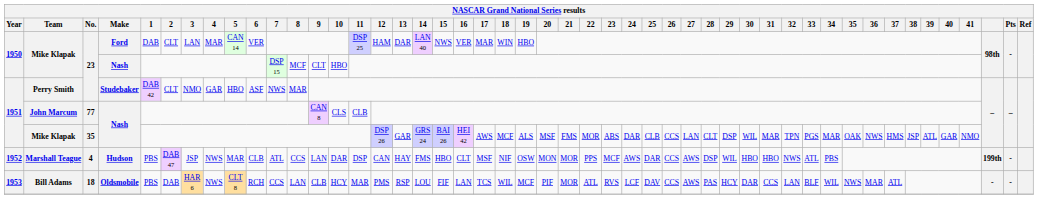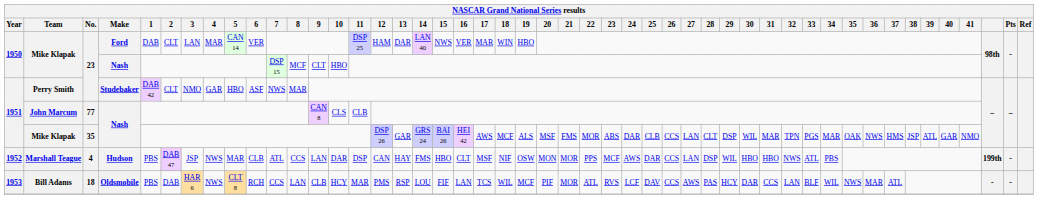 <table class="wikitable" style="text-align:center; font-size:75%">
 <tr>
 <th colspan=57><a href='#'>NASCAR Grand National Series</a> results</th>
 </tr>
 <tr>
 <th>Year</th>
 <th>Team</th>
 <th>No.</th>
 <th>Make</th>
 <th>1</th>
 <th>2</th>
 <th>3</th>
 <th>4</th>
 <th>5</th>
 <th>6</th>
 <th>7</th>
 <th>8</th>
 <th>9</th>
 <th>10</th>
 <th>11</th>
 <th>12</th>
 <th>13</th>
 <th>14</th>
 <th>15</th>
 <th>16</th>
 <th>17</th>
 <th>18</th>
 <th>19</th>
 <th>20</th>
 <th>21</th>
 <th>22</th>
 <th>23</th>
 <th>24</th>
 <th>25</th>
 <th>26</th>
 <th>27</th>
 <th>28</th>
 <th>29</th>
 <th>30</th>
 <th>31</th>
 <th>32</th>
 <th>33</th>
 <th>34</th>
 <th>35</th>
 <th>36</th>
 <th>37</th>
 <th>38</th>
 <th>39</th>
 <th>40</th>
 <th>41</th>
 <th></th>
 <th>Pts</th>
 <th>Ref</th>
 </tr>
 <tr>
 <th rowspan=2><a href='#'>1950</a></th>
 <th rowspan=2>Mike Klapak</th>
 <th rowspan=3>23</th>
 <th><a href='#'>Ford</a></th>
 <td><a href='#'>DAB</a></td>
 <td><a href='#'>CLT</a></td>
 <td><a href='#'>LAN</a></td>
 <td><a href='#'>MAR</a></td>
 <td style="background:#DFFFDF;"><a href='#'>CAN</a><br><small>14</small></td>
 <td><a href='#'>VER</a></td>
 <td colspan=4></td>
 <td style="background:#CFCFFF;"><a href='#'>DSP</a><br><small>25</small></td>
 <td><a href='#'>HAM</a></td>
 <td><a href='#'>DAR</a></td>
 <td style="background:#EFCFFF;"><a href='#'>LAN</a> <br><small>40</small></td>
 <td><a href='#'>NWS</a></td>
 <td><a href='#'>VER</a></td>
 <td><a href='#'>MAR</a></td>
 <td><a href='#'>WIN</a></td>
 <td><a href='#'>HBO</a></td>
 <td colspan=22></td>
 <th rowspan=2>98th</th>
 <th rowspan=2>-</th>
 <th rowspan=2></th>
 </tr>
 <tr>
 <th><a href='#'>Nash</a></th>
 <td colspan=6></td>
 <td style="background:#DFFFDF;"><a href='#'>DSP</a><br><small>15</small></td>
 <td><a href='#'>MCF</a></td>
 <td><a href='#'>CLT</a></td>
 <td><a href='#'>HBO</a></td>
 <td colspan=31></td>
 </tr>
 <tr>
 <th rowspan=3><a href='#'>1951</a></th>
 <th>Perry Smith</th>
 <th><a href='#'>Studebaker</a></th>
 <td style="background:#EFCFFF;"><a href='#'>DAB</a><br><small>42</small></td>
 <td><a href='#'>CLT</a></td>
 <td><a href='#'>NMO</a></td>
 <td><a href='#'>GAR</a></td>
 <td><a href='#'>HBO</a></td>
 <td><a href='#'>ASF</a></td>
 <td><a href='#'>NWS</a></td>
 <td><a href='#'>MAR</a></td>
 <td colspan=33></td>
 <th rowspan=3>–</th>
 <th rowspan=3>–</th>
 <th rowspan=3></th>
 </tr>
 <tr>
 <th><a href='#'>John Marcum</a></th>
 <th>77</th>
 <th rowspan=2><a href='#'>Nash</a></th>
 <td colspan=8></td>
 <td style="background:#EFCFFF;"><a href='#'>CAN</a> <br><small>8</small></td>
 <td><a href='#'>CLS</a></td>
 <td><a href='#'>CLB</a></td>
 <td colspan=30></td>
 </tr>
 <tr>
 <th>Mike Klapak</th>
 <th>35</th>
 <td colspan=11></td>
 <td style="background:#CFCFFF;"><a href='#'>DSP</a><br><small>26</small></td>
 <td><a href='#'>GAR</a></td>
 <td style="background:#CFCFFF;"><a href='#'>GRS</a><br><small>24</small></td>
 <td style="background:#CFCFFF;"><a href='#'>BAI</a><br><small>26</small></td>
 <td style="background:#EFCFFF;"><a href='#'>HEI</a><br><small>42</small></td>
 <td><a href='#'>AWS</a></td>
 <td><a href='#'>MCF</a></td>
 <td><a href='#'>ALS</a></td>
 <td><a href='#'>MSF</a></td>
 <td><a href='#'>FMS</a></td>
 <td><a href='#'>MOR</a></td>
 <td><a href='#'>ABS</a></td>
 <td><a href='#'>DAR</a></td>
 <td><a href='#'>CLB</a></td>
 <td><a href='#'>CCS</a></td>
 <td><a href='#'>LAN</a></td>
 <td><a href='#'>CLT</a></td>
 <td><a href='#'>DSP</a></td>
 <td><a href='#'>WIL</a></td>
 <td><a href='#'>MAR</a></td>
 <td><a href='#'>TPN</a></td>
 <td><a href='#'>PGS</a></td>
 <td><a href='#'>MAR</a></td>
 <td><a href='#'>OAK</a></td>
 <td><a href='#'>NWS</a></td>
 <td><a href='#'>HMS</a></td>
 <td><a href='#'>JSP</a></td>
 <td><a href='#'>ATL</a></td>
 <td><a href='#'>GAR</a></td>
 <td><a href='#'>NMO</a></td>
 </tr>
 <tr>
 <th><a href='#'>1952</a></th>
 <th><a href='#'>Marshall Teague</a></th>
 <th>4</th>
 <th><a href='#'>Hudson</a></th>
 <td><a href='#'>PBS</a></td>
 <td style="background:#EFCFFF;"><a href='#'>DAB</a><br><small>47</small></td>
 <td><a href='#'>JSP</a></td>
 <td><a href='#'>NWS</a></td>
 <td><a href='#'>MAR</a></td>
 <td><a href='#'>CLB</a></td>
 <td><a href='#'>ATL</a></td>
 <td><a href='#'>CCS</a></td>
 <td><a href='#'>LAN</a></td>
 <td><a href='#'>DAR</a></td>
 <td><a href='#'>DSP</a></td>
 <td><a href='#'>CAN</a></td>
 <td><a href='#'>HAY</a></td>
 <td><a href='#'>FMS</a></td>
 <td><a href='#'>HBO</a></td>
 <td><a href='#'>CLT</a></td>
 <td><a href='#'>MSF</a></td>
 <td><a href='#'>NIF</a></td>
 <td><a href='#'>OSW</a></td>
 <td><a href='#'>MON</a></td>
 <td><a href='#'>MOR</a></td>
 <td><a href='#'>PPS</a></td>
 <td><a href='#'>MCF</a></td>
 <td><a href='#'>AWS</a></td>
 <td><a href='#'>DAR</a></td>
 <td><a href='#'>CCS</a></td>
-<td><a href='#'>AWS</a></td>
+<td><a href='#'>LAN</a></td>
 <td><a href='#'>DSP</a></td>
 <td><a href='#'>WIL</a></td>
 <td><a href='#'>HBO</a></td>
 <td><a href='#'>HBO</a></td>
 <td><a href='#'>NWS</a></td>
 <td><a href='#'>ATL</a></td>
 <td><a href='#'>PBS</a></td>
 <td colspan=7></td>
 <th>199th</th>
 <th>-</th>
 <th></th>
 </tr>
 <tr>
 <th><a href='#'>1953</a></th>
 <th>Bill Adams</th>
 <th>18</th>
 <th><a href='#'>Oldsmobile</a></th>
 <td><a href='#'>PBS</a></td>
 <td><a href='#'>DAB</a></td>
 <td style="background:#FFDF9F;"><a href='#'>HAR</a> <br><small>6</small></td>
 <td><a href='#'>NWS</a></td>
 <td style="background:#FFDF9F;"><a href='#'>CLT</a> <br><small>8</small></td>
 <td><a href='#'>RCH</a></td>
 <td><a href='#'>CCS</a></td>
 <td><a href='#'>LAN</a></td>
 <td><a href='#'>CLB</a></td>
 <td><a href='#'>HCY</a></td>
 <td><a href='#'>MAR</a></td>
 <td><a href='#'>PMS</a></td>
 <td><a href='#'>RSP</a></td>
 <td><a href='#'>LOU</a></td>
 <td><a href='#'>FIF</a></td>
 <td><a href='#'>LAN</a></td>
 <td><a href='#'>TCS</a></td>
 <td><a href='#'>WIL</a></td>
 <td><a href='#'>MCF</a></td>
 <td><a href='#'>PIF</a></td>
 <td><a href='#'>MOR</a></td>
 <td><a href='#'>ATL</a></td>
 <td><a href='#'>RVS</a></td>
 <td><a href='#'>LCF</a></td>
 <td><a href='#'>DAV</a></td>
 <td><a href='#'>CCS</a></td>
 <td><a href='#'>AWS</a></td>
 <td><a href='#'>PAS</a></td>
 <td><a href='#'>HCY</a></td>
 <td><a href='#'>DAR</a></td>
 <td><a href='#'>CCS</a></td>
 <td><a href='#'>LAN</a></td>
 <td><a href='#'>BLF</a></td>
 <td><a href='#'>WIL</a></td>
 <td><a href='#'>NWS</a></td>
 <td><a href='#'>MAR</a></td>
 <td><a href='#'>ATL</a></td>
 <td colspan=4></td>
 <th>-</th>
 <th>-</th>
 <th></th>
 </tr>
 <tr>
 </tr>
 </table>
